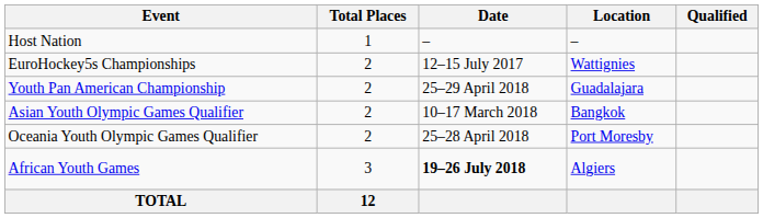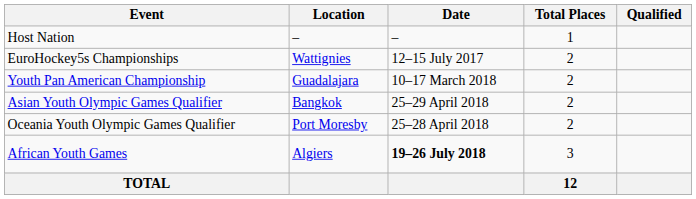 <table class="wikitable" width=800>
 <tr>
 <th>Event</th>
+<th>Location</th>
+<th>Date</th>
 <th>Total Places</th>
-<th>Date</th>
-<th>Location</th>
 <th>Qualified</th>
 </tr>
 <tr>
 <td>Host Nation</td>
-<td align="center">1</td>
 <td>–</td>
 <td>–</td>
+<td align="center">1</td>
 <td></td>
 </tr>
 <tr>
 <td>EuroHockey5s Championships</td>
+<td> <a href='#'>Wattignies</a></td>
+<td>12–15 July 2017</td>
 <td align="center">2</td>
-<td>12–15 July 2017</td>
-<td> <a href='#'>Wattignies</a></td>
 <td><br></td>
 </tr>
 <tr>
 <td><a href='#'>Youth Pan American Championship</a></td>
+<td> <a href='#'>Guadalajara</a></td>
+<td>10–17 March 2018</td>
 <td align="center">2</td>
-<td>25–29 April 2018</td>
-<td> <a href='#'>Guadalajara</a></td>
 <td><br></td>
 </tr>
 <tr>
 <td><a href='#'>Asian Youth Olympic Games Qualifier</a></td>
+<td> <a href='#'>Bangkok</a></td>
+<td>25–29 April 2018</td>
 <td align="center">2</td>
-<td>10–17 March 2018</td>
-<td> <a href='#'>Bangkok</a></td>
 <td><br></td>
 </tr>
 <tr>
 <td>Oceania Youth Olympic Games Qualifier</td>
+<td> <a href='#'>Port Moresby</a></td>
+<td>25–28 April 2018</td>
 <td align="center">2</td>
-<td>25–28 April 2018</td>
-<td> <a href='#'>Port Moresby</a></td>
 <td><br></td>
 </tr>
 <tr>
 <td><a href='#'>African Youth Games</a></td>
+<td> <a href='#'>Algiers</a></td>
+<td><strong>19–26 July 2018</strong></td>
 <td align="center">3</td>
-<td><strong>19–26 July 2018</strong></td>
-<td> <a href='#'>Algiers</a></td>
 <td><br><br></td>
 </tr>
 <tr>
 <th>TOTAL</th>
-<th>12</th>
 <th></th>
 <th></th>
+<th>12</th>
 <th></th>
 </tr>
 </table>
